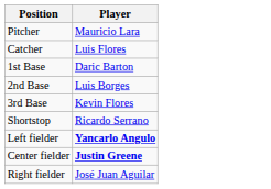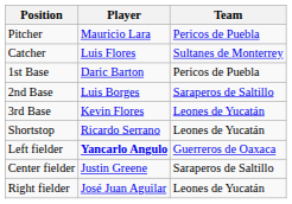 <table class="wikitable">
 <tr>
 <th>Position</th>
 <th>Player</th>
+<th>Team</th>
 </tr>
 <tr>
 <td scope="row">Pitcher</td>
 <td> <a href='#'>Mauricio Lara</a></td>
+<td><a href='#'>Pericos de Puebla</a></td>
 </tr>
 <tr>
 <td scope="row">Catcher</td>
 <td> <a href='#'>Luis Flores</a></td>
+<td><a href='#'>Sultanes de Monterrey</a></td>
 </tr>
 <tr>
 <td scope="row">1st Base</td>
 <td> <a href='#'>Daric Barton</a></td>
+<td>Pericos de Puebla</td>
 </tr>
 <tr>
 <td scope="row">2nd Base</td>
 <td> <a href='#'>Luis Borges</a></td>
+<td><a href='#'>Saraperos de Saltillo</a></td>
 </tr>
 <tr>
 <td scope="row">3rd Base</td>
 <td> <a href='#'>Kevin Flores</a></td>
+<td><a href='#'>Leones de Yucatán</a></td>
 </tr>
 <tr>
 <td scope="row">Shortstop</td>
 <td> <a href='#'>Ricardo Serrano</a></td>
+<td>Leones de Yucatán</td>
 </tr>
 <tr>
 <td scope="row">Left fielder</td>
 <td><strong> <a href='#'>Yancarlo Angulo</a></strong></td>
+<td><a href='#'>Guerreros de Oaxaca</a></td>
 </tr>
 <tr>
 <td scope="row">Center fielder</td>
-<td><strong> <a href='#'>Justin Greene</a></strong></td>
+<td> <a href='#'>Justin Greene</a></td>
+<td>Saraperos de Saltillo</td>
 </tr>
 <tr>
 <td scope="row">Right fielder</td>
 <td> <a href='#'>José Juan Aguilar</a></td>
+<td>Leones de Yucatán</td>
 </tr>
 </table>
